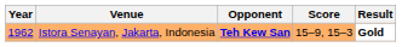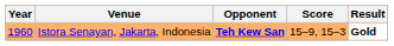 <table class="sortable wikitable" style="font-size: 95%;">
 <tr>
 <th>Year</th>
 <th>Venue</th>
 <th>Opponent</th>
 <th>Score</th>
 <th>Result</th>
 </tr>
 <tr style="background:#FFB069">
-<td align="center"><a href='#'>1962</a></td>
+<td align="center"><a href='#'>1960</a></td>
 <td align="left"><a href='#'>Istora Senayan</a>, <a href='#'>Jakarta</a>, Indonesia</td>
 <td align="left"><strong> <a href='#'>Teh Kew San</a></strong></td>
 <td align="left">15–9, 15–3</td>
 <td style="text-align:left; background:white"> <strong>Gold</strong></td>
 </tr>
 </table>
